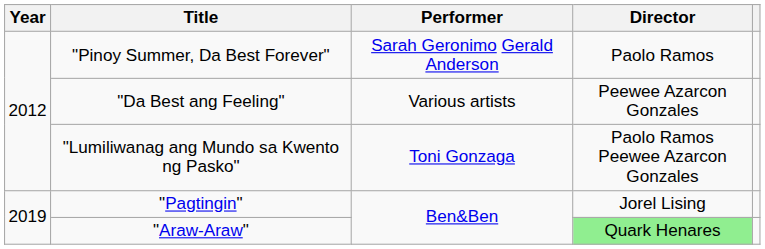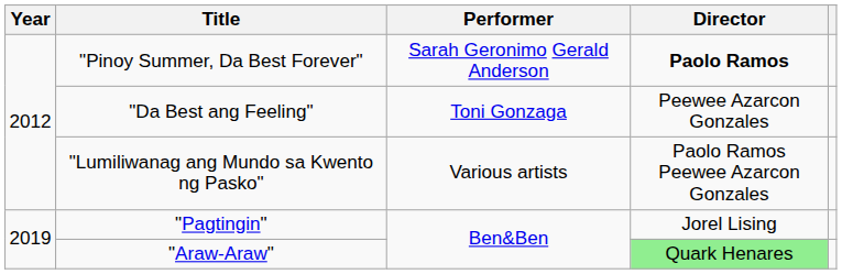 <table class="wikitable" style="text-align:center" width=80%>
 <tr>
 <th>Year</th>
 <th>Title</th>
 <th>Performer</th>
 <th>Director</th>
 <th></th>
 </tr>
 <tr>
 <td rowspan="3">2012</td>
 <td>"Pinoy Summer, Da Best Forever"</td>
 <td><a href='#'>Sarah Geronimo</a>  <a href='#'>Gerald Anderson</a></td>
-<td>Paolo Ramos</td>
+<td><strong>Paolo Ramos</strong></td>
 <td></td>
 </tr>
 <tr>
 <td>"Da Best ang Feeling"</td>
-<td>Various artists</td>
+<td><a href='#'>Toni Gonzaga</a></td>
 <td>Peewee Azarcon Gonzales</td>
 <td></td>
 </tr>
 <tr>
 <td>"Lumiliwanag ang Mundo sa Kwento ng Pasko"</td>
-<td><a href='#'>Toni Gonzaga</a></td>
+<td>Various artists</td>
 <td>Paolo Ramos<br>Peewee Azarcon Gonzales</td>
 <td></td>
 </tr>
 <tr>
 <td rowspan="2">2019</td>
 <td>"<a href='#'>Pagtingin</a>"</td>
 <td rowspan="2"><a href='#'>Ben&Ben</a></td>
 <td>Jorel Lising</td>
 <td></td>
 </tr>
 <tr>
 <td>"<a href='#'>Araw-Araw</a>"</td>
 <td style="background: lightgreen;">Quark Henares</td>
 <td></td>
 </tr>
 </table>
